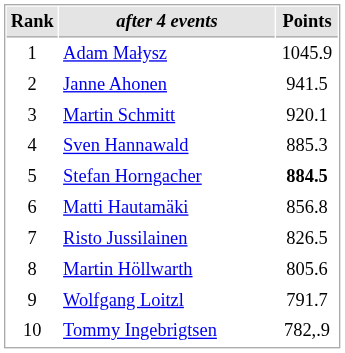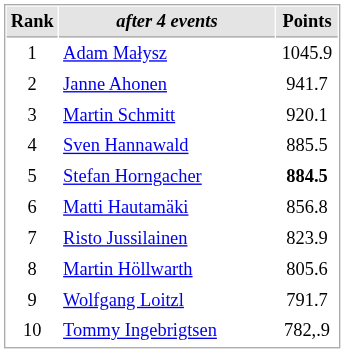 <table cellspacing="1" cellpadding="3" style="border:1px solid #AAAAAA;font-size:86%">
 <tr bgcolor="#E4E4E4">
 <th style="border-bottom:1px solid #AAAAAA" width=10>Rank</th>
 <th style="border-bottom:1px solid #AAAAAA" width=155><em>after 4 events</em></th>
 <th style="border-bottom:1px solid #AAAAAA" width=40>Points</th>
 </tr>
 <tr>
 <td align=center>1</td>
 <td> <a href='#'>Adam Małysz</a></td>
 <td align=center>1045.9</td>
 </tr>
 <tr>
 <td align=center>2</td>
 <td> <a href='#'>Janne Ahonen</a></td>
-<td align=center>941.5</td>
+<td align=center>941.7</td>
 </tr>
 <tr>
 <td align=center>3</td>
 <td> <a href='#'>Martin Schmitt</a></td>
 <td align=center>920.1</td>
 </tr>
 <tr>
 <td align=center>4</td>
 <td> <a href='#'>Sven Hannawald</a></td>
-<td align=center>885.3</td>
+<td align=center>885.5</td>
 </tr>
 <tr>
 <td align=center>5</td>
 <td> <a href='#'>Stefan Horngacher</a></td>
 <td align=center><strong>884.5</strong></td>
 </tr>
 <tr>
 <td align=center>6</td>
 <td> <a href='#'>Matti Hautamäki</a></td>
 <td align=center>856.8</td>
 </tr>
 <tr>
 <td align=center>7</td>
 <td> <a href='#'>Risto Jussilainen</a></td>
-<td align=center>826.5</td>
+<td align=center>823.9</td>
 </tr>
 <tr>
 <td align=center>8</td>
 <td> <a href='#'>Martin Höllwarth</a></td>
 <td align=center>805.6</td>
 </tr>
 <tr>
 <td align=center>9</td>
 <td> <a href='#'>Wolfgang Loitzl</a></td>
 <td align=center>791.7</td>
 </tr>
 <tr>
 <td align=center>10</td>
 <td> <a href='#'>Tommy Ingebrigtsen</a></td>
 <td align=center>782,.9</td>
 </tr>
 </table>
